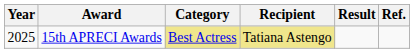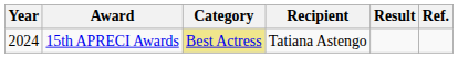 <table class="wikitable">
 <tr>
 <th>Year</th>
 <th>Award</th>
 <th>Category</th>
 <th>Recipient</th>
 <th>Result</th>
 <th>Ref.</th>
 </tr>
 <tr>
-<td>2025</td>
+<td>2024</td>
 <td><a href='#'>15th APRECI Awards</a></td>
 <td style="background: khaki;"><a href='#'>Best Actress</a></td>
-<td style="background: khaki;">Tatiana Astengo</td>
+<td>Tatiana Astengo</td>
 <td></td>
 <td></td>
 </tr>
 </table>
